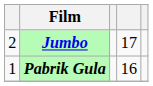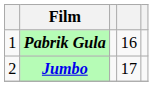 <table class="wikitable sortable plainrowheaders" style="text-align:center;">
 <tr>
 <th></th>
 <th>Film</th>
 <th></th>
 <th></th>
 <th class="unsortable"></th>
 </tr>
 <tr>
+<td>1</td>
+<th scope="row" style="background:#b6fcb6;"><em>Pabrik Gula</em></th>
+<td></td>
+<td>16</td>
+<td></td>
+</tr>
+<tr>
 <td>2</td>
 <th scope="row" style="background:#b6fcb6;"><em><a href='#'>Jumbo</a></em></th>
 <td></td>
 <td>17</td>
 <td></td>
 </tr>
 <tr>
-<td>1</td>
-<th scope="row" style="background:#b6fcb6;"><em>Pabrik Gula</em></th>
-<td></td>
-<td>16</td>
-<td></td>
-</tr>
-<tr>
 </tr>
 </table>
